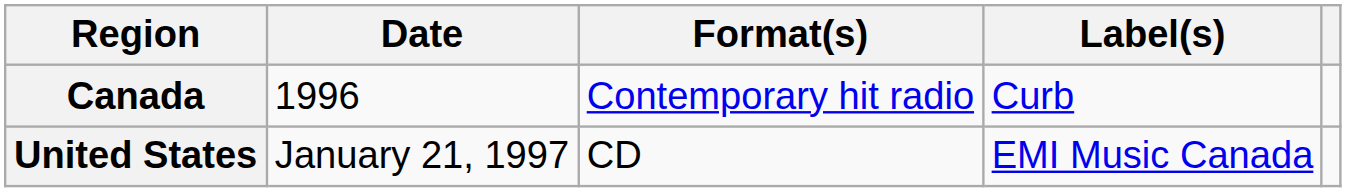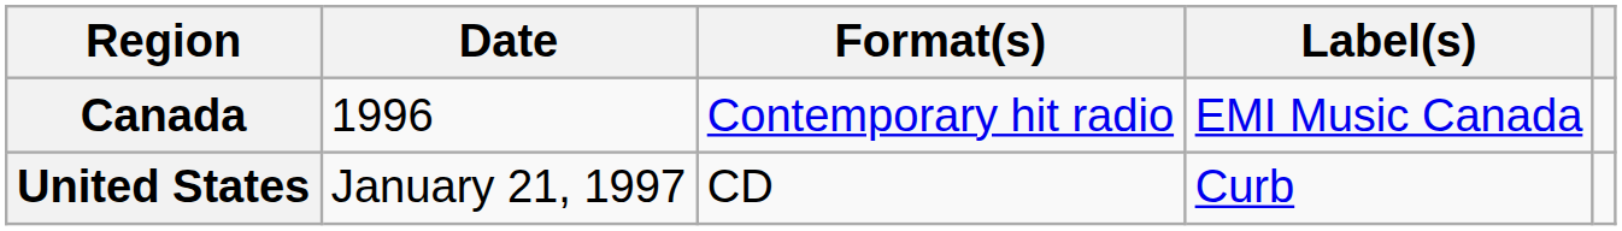 <table class="wikitable plainrowheaders">
 <tr>
 <th scope="col">Region</th>
 <th scope="col">Date</th>
 <th scope="col">Format(s)</th>
 <th scope="col">Label(s)</th>
 <th scope="col"></th>
 </tr>
 <tr>
 <th scope="row">Canada</th>
 <td>1996</td>
 <td><a href='#'>Contemporary hit radio</a></td>
-<td><a href='#'>Curb</a></td>
+<td><a href='#'>EMI Music Canada</a></td>
 <td></td>
 </tr>
 <tr>
 <th scope="row">United States</th>
 <td>January 21, 1997</td>
 <td>CD</td>
-<td><a href='#'>EMI Music Canada</a></td>
+<td><a href='#'>Curb</a></td>
 <td></td>
 </tr>
 </table>
